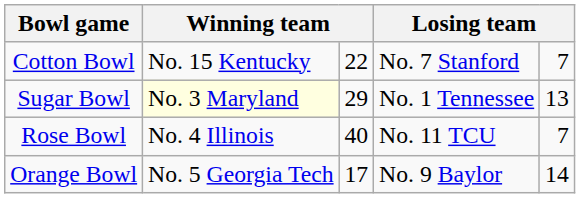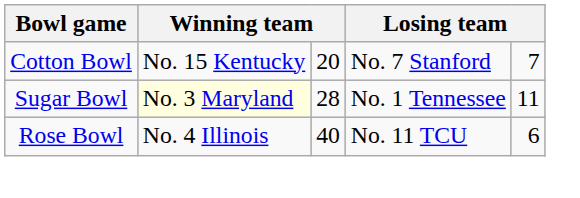 <table class="wikitable">
 <tr>
 <th>Bowl game</th>
 <th colspan="2">Winning team</th>
 <th colspan="2">Losing team</th>
 </tr>
 <tr>
 <td align=center><a href='#'>Cotton Bowl</a></td>
 <td>No. 15 <a href='#'>Kentucky</a></td>
-<td>22</td>
+<td>20</td>
 <td>No. 7 <a href='#'>Stanford</a></td>
 <td align=right>7</td>
 </tr>
 <tr>
 <td align=center><a href='#'>Sugar Bowl</a></td>
 <td style="background: lightyellow;">No. 3 <a href='#'>Maryland</a></td>
-<td>29</td>
+<td>28</td>
 <td>No. 1  <a href='#'>Tennessee</a></td>
-<td>13</td>
+<td>11</td>
 </tr>
 <tr>
 <td align=center><a href='#'>Rose Bowl</a></td>
 <td>No. 4 <a href='#'>Illinois</a></td>
 <td>40</td>
 <td>No. 11 <a href='#'>TCU</a></td>
-<td align=right>7</td>
-</tr>
-<tr>
-<td align=center><a href='#'>Orange Bowl</a></td>
-<td>No. 5 <a href='#'>Georgia Tech</a></td>
-<td>17</td>
-<td>No. 9 <a href='#'>Baylor</a></td>
-<td>14</td>
+<td align=right>6</td>
 </tr>
 </table>
